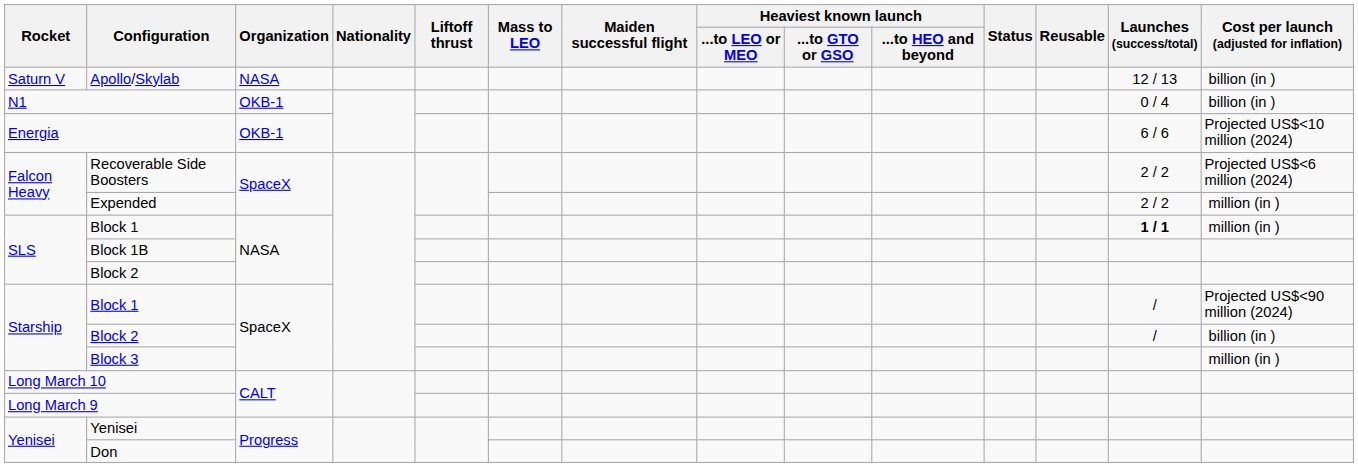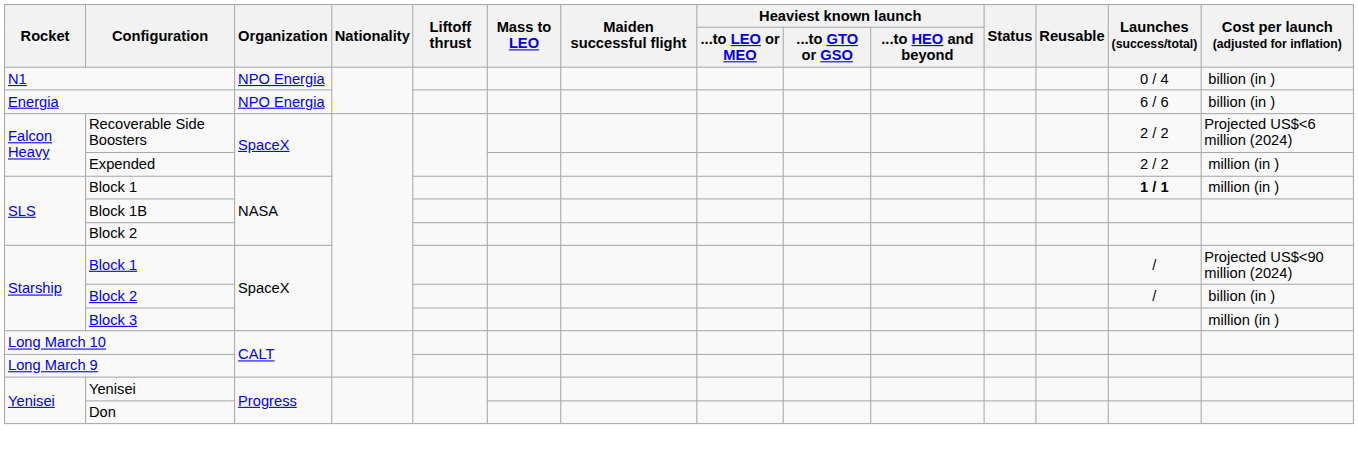 <table class="wikitable sortable sticky-header sort-under" style="font-size: 85%;">
 <tr>
 <th rowspan="2">Rocket</th>
 <th rowspan="2">Configuration</th>
 <th rowspan="2">Organization</th>
 <th rowspan="2">Nationality</th>
 <th rowspan="2">Liftoff thrust</th>
 <th rowspan="2">Mass to <a href='#'>LEO</a></th>
 <th rowspan="2">Maiden successful flight</th>
 <th colspan="3">Heaviest known launch</th>
 <th rowspan="2">Status</th>
 <th rowspan="2">Reusable</th>
 <th rowspan="2">Launches<br><small>(success/total)</small></th>
 <th rowspan="2">Cost per launch<br><small>(adjusted for inflation)</small></th>
 </tr>
 <tr>
 <th>...to <a href='#'>LEO</a> or <a href='#'>MEO</a></th>
 <th>...to <a href='#'>GTO</a> or <a href='#'>GSO</a></th>
 <th>...to <a href='#'>HEO</a> and beyond</th>
 </tr>
 <tr>
-<td><a href='#'>Saturn&nbsp;V</a></td>
-<td><a href='#'>Apollo</a>/<a href='#'>Skylab</a></td>
-<td><a href='#'>NASA</a></td>
-<td></td>
-<td></td>
-<td></td>
-<td></td>
-<td></td>
-<td></td>
-<td></td>
-<td></td>
-<td></td>
-<td style="text-align:center;">12 / 13</td>
-<td> billion (in )</td>
-</tr>
-<tr>
 <td colspan="2"><a href='#'>N1</a></td>
-<td><a href='#'>OKB-1</a></td>
+<td><a href='#'>NPO Energia</a></td>
 <td rowspan="2"></td>
 <td></td>
 <td></td>
 <td></td>
 <td></td>
 <td></td>
 <td></td>
 <td></td>
 <td></td>
 <td style="text-align:center;">0 / 4</td>
 <td> billion (in )</td>
 </tr>
 <tr>
 <td colspan="2"><a href='#'>Energia</a></td>
-<td><a href='#'>OKB-1</a></td>
+<td><a href='#'>NPO Energia</a></td>
 <td></td>
 <td></td>
 <td></td>
 <td></td>
 <td></td>
 <td></td>
 <td></td>
 <td></td>
 <td style="text-align:center;">6 / 6</td>
-<td>Projected US$<10 million (2024)</td>
+<td> billion (in )</td>
 </tr>
 <tr>
 <td rowspan="2"><a href='#'>Falcon Heavy</a></td>
 <td>Recoverable Side Boosters</td>
 <td rowspan="2"><a href='#'>SpaceX</a></td>
 <td rowspan="8"></td>
 <td rowspan="2"></td>
 <td></td>
 <td></td>
 <td></td>
 <td></td>
 <td></td>
 <td></td>
 <td></td>
 <td style="text-align:center;">2 / 2</td>
 <td>Projected US$<6 million (2024)</td>
 </tr>
 <tr>
 <td>Expended</td>
 <td></td>
 <td></td>
 <td></td>
 <td></td>
 <td></td>
 <td></td>
 <td></td>
 <td style="text-align:center;">2 / 2</td>
 <td> million (in )</td>
 </tr>
 <tr>
 <td rowspan="3"><a href='#'>SLS</a></td>
 <td>Block 1</td>
 <td rowspan="3">NASA</td>
 <td></td>
 <td></td>
 <td></td>
 <td></td>
 <td></td>
 <td></td>
 <td></td>
 <td></td>
 <td style="text-align:center;"><strong>1 / 1</strong></td>
 <td> million (in )</td>
 </tr>
 <tr>
 <td>Block 1B</td>
 <td></td>
 <td></td>
 <td></td>
 <td></td>
 <td></td>
 <td></td>
 <td></td>
 <td></td>
 <td></td>
 <td></td>
 </tr>
 <tr>
 <td>Block 2</td>
 <td></td>
 <td></td>
 <td></td>
 <td></td>
 <td></td>
 <td></td>
 <td></td>
 <td></td>
 <td></td>
 <td></td>
 </tr>
 <tr>
 <td rowspan="3"><a href='#'>Starship</a></td>
 <td><a href='#'>Block 1</a></td>
 <td rowspan="3">SpaceX</td>
 <td></td>
 <td></td>
 <td></td>
 <td></td>
 <td></td>
 <td></td>
 <td></td>
 <td></td>
 <td style="text-align:center;"> / </td>
 <td>Projected US$<90 million (2024)</td>
 </tr>
 <tr>
 <td><a href='#'>Block 2</a></td>
 <td></td>
 <td></td>
 <td></td>
 <td></td>
 <td></td>
 <td></td>
 <td></td>
 <td></td>
 <td style="text-align:center;"> / </td>
 <td> billion (in )</td>
 </tr>
 <tr>
 <td><a href='#'>Block 3</a></td>
 <td></td>
 <td></td>
 <td></td>
 <td></td>
 <td></td>
 <td></td>
 <td></td>
 <td></td>
 <td></td>
 <td> million (in )</td>
 </tr>
 <tr>
 <td colspan="2"><a href='#'>Long March 10</a></td>
 <td rowspan="2"><a href='#'>CALT</a></td>
 <td rowspan="2"></td>
 <td></td>
 <td></td>
 <td></td>
 <td></td>
 <td></td>
 <td></td>
 <td></td>
 <td></td>
 <td></td>
 <td></td>
 </tr>
 <tr>
 <td colspan="2"><a href='#'>Long March 9</a></td>
 <td></td>
 <td></td>
 <td></td>
 <td></td>
 <td></td>
 <td></td>
 <td></td>
 <td></td>
 <td></td>
 <td></td>
 </tr>
 <tr>
 <td rowspan="2"><a href='#'>Yenisei</a></td>
 <td>Yenisei</td>
 <td rowspan="2"><a href='#'>Progress</a></td>
 <td rowspan="2"></td>
 <td rowspan="2"></td>
 <td></td>
 <td></td>
 <td></td>
 <td></td>
 <td></td>
 <td></td>
 <td></td>
 <td></td>
 <td></td>
 </tr>
 <tr>
 <td>Don</td>
 <td></td>
 <td></td>
 <td></td>
 <td></td>
 <td></td>
 <td></td>
 <td></td>
 <td></td>
 <td></td>
 </tr>
 </table>
